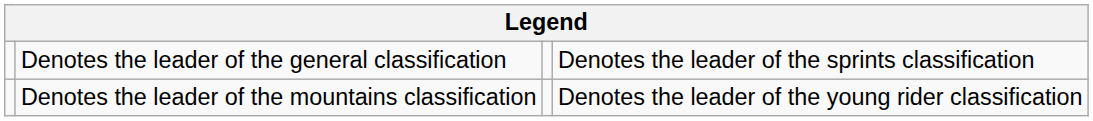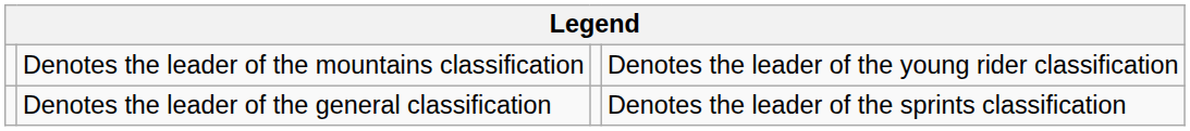 <table class="wikitable">
 <tr>
 <th colspan="4">Legend</th>
+</tr>
+<tr>
+<td></td>
+<td>Denotes the leader of the mountains classification</td>
+<td></td>
+<td>Denotes the leader of the young rider classification</td>
 </tr>
 <tr>
 <td></td>
 <td>Denotes the leader of the general classification</td>
 <td></td>
 <td>Denotes the leader of the sprints classification</td>
 </tr>
-<tr>
-<td></td>
-<td>Denotes the leader of the mountains classification</td>
-<td></td>
-<td>Denotes the leader of the young rider classification</td>
-</tr>
 </table>
